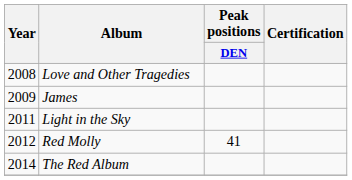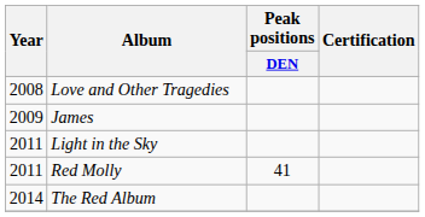 <table class="wikitable">
 <tr>
 <th align="center" rowspan="2" width="10">Year</th>
 <th align="center" rowspan="2" width="180">Album</th>
 <th align="center" colspan="1" width="20">Peak positions</th>
 <th align="center" rowspan="2" width="70">Certification</th>
 </tr>
 <tr>
 <th scope="col" style="width:3em;font-size:90%;"><a href='#'>DEN</a><br></th>
 </tr>
 <tr>
 <td style="text-align:center;">2008</td>
 <td><em>Love and Other Tragedies</em></td>
 <td style="text-align:center;"></td>
 <td style="text-align:center;"></td>
 </tr>
 <tr>
 <td style="text-align:center;">2009</td>
 <td><em>James</em></td>
 <td style="text-align:center;"></td>
 <td style="text-align:center;"></td>
 </tr>
 <tr>
 <td style="text-align:center;">2011</td>
 <td><em>Light in the Sky</em></td>
 <td style="text-align:center;"></td>
 <td style="text-align:center;"></td>
 </tr>
 <tr>
-<td style="text-align:center;">2012</td>
+<td style="text-align:center;">2011</td>
 <td><em>Red Molly</em></td>
 <td style="text-align:center;">41</td>
 <td style="text-align:center;"></td>
 </tr>
 <tr>
 <td style="text-align:center;">2014</td>
 <td><em>The Red Album</em></td>
 <td style="text-align:center;"></td>
 <td style="text-align:center;"></td>
 </tr>
 <tr>
 </tr>
 </table>
